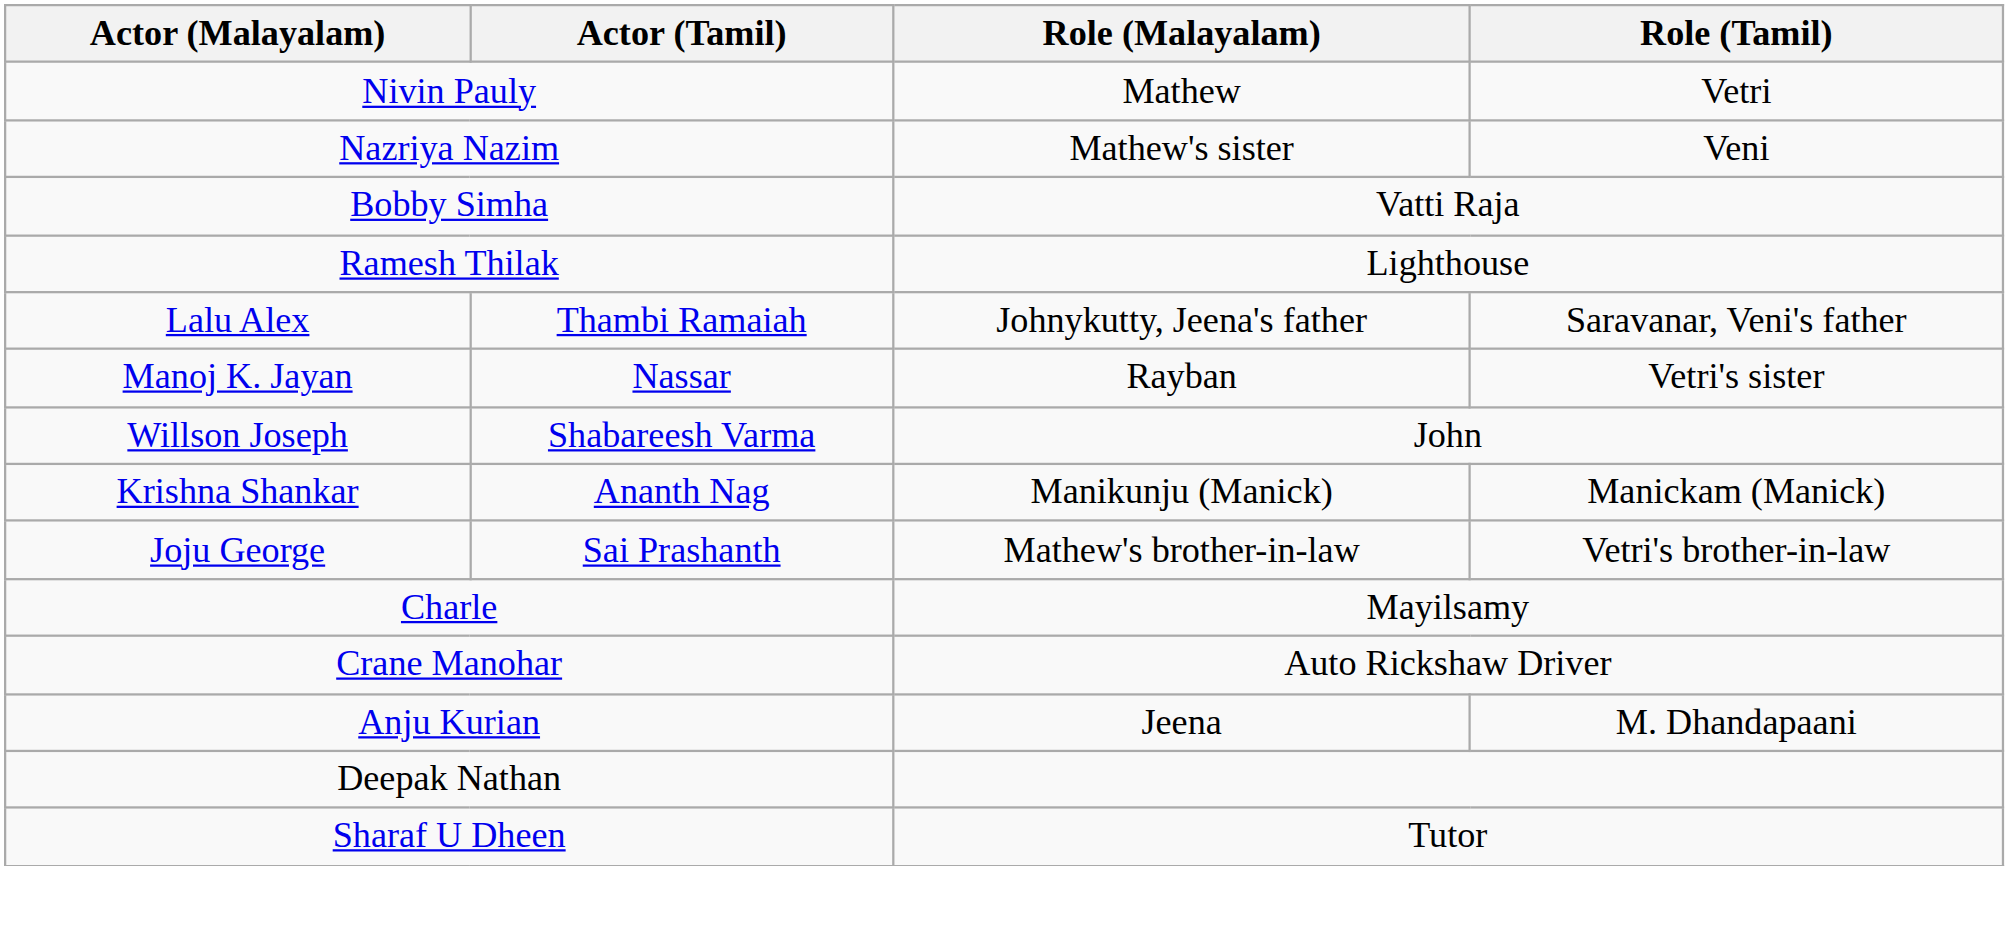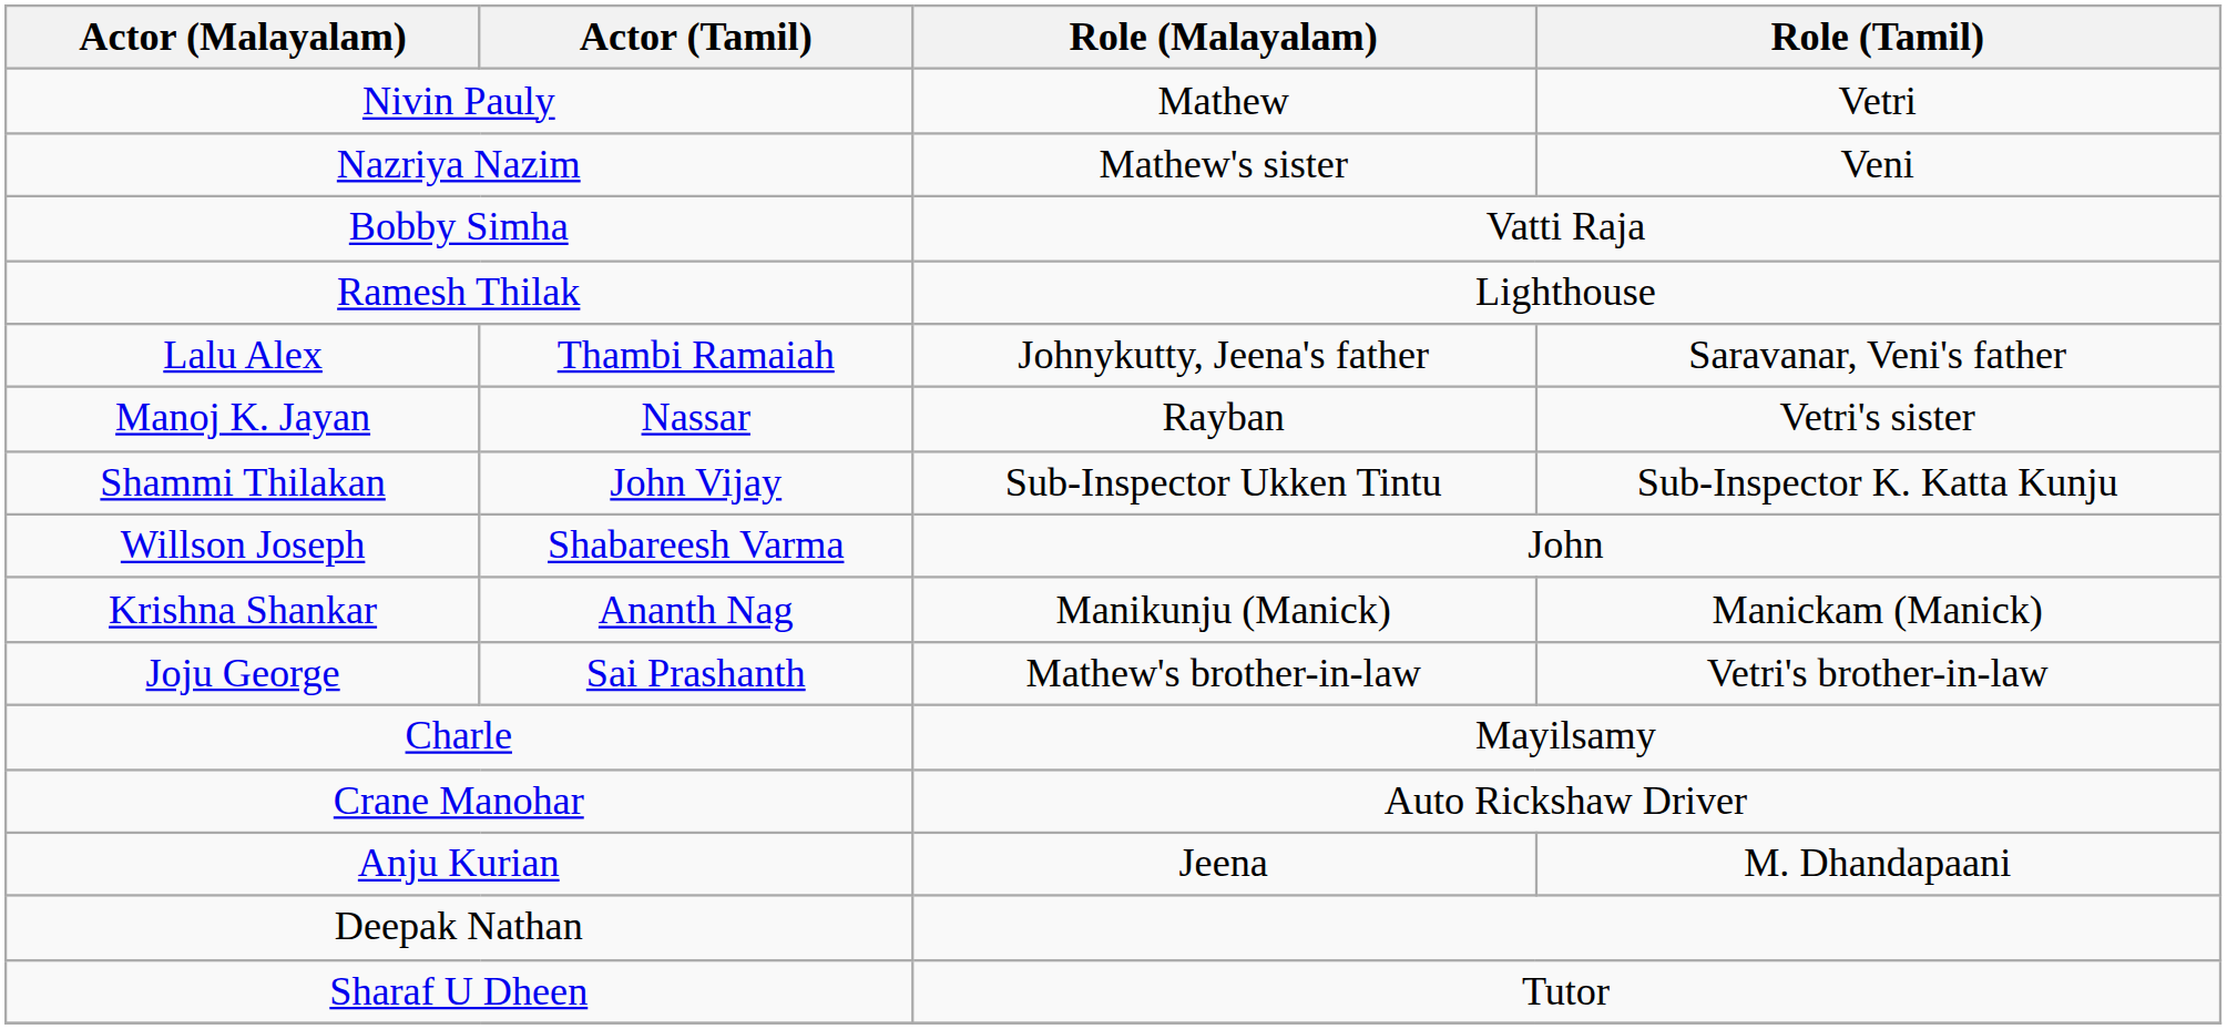 <table class="wikitable" style="width:70%;">
 <tr>
 <th>Actor (Malayalam)</th>
 <th>Actor (Tamil)</th>
 <th>Role (Malayalam)</th>
 <th>Role (Tamil)</th>
 </tr>
 <tr>
 <td colspan="2" style="text-align:center;"><a href='#'>Nivin Pauly</a></td>
 <td style="text-align:center;">Mathew</td>
 <td style="text-align:center;">Vetri</td>
 </tr>
 <tr>
 <td colspan="2" style="text-align:center;"><a href='#'>Nazriya Nazim</a></td>
 <td style="text-align:center;">Mathew's sister</td>
 <td style="text-align:center;">Veni</td>
 </tr>
 <tr>
 <td colspan="2" style="text-align:center;"><a href='#'>Bobby Simha</a></td>
 <td colspan="2" style="text-align:center;">Vatti Raja</td>
 </tr>
 <tr>
 <td colspan="2" style="text-align:center;"><a href='#'>Ramesh Thilak</a></td>
 <td colspan="2" style="text-align:center;">Lighthouse</td>
 </tr>
 <tr>
 <td style="text-align:center;"><a href='#'>Lalu Alex</a></td>
 <td style="text-align:center;"><a href='#'>Thambi Ramaiah</a></td>
 <td style="text-align:center;">Johnykutty, Jeena's father</td>
 <td style="text-align:center;">Saravanar, Veni's father</td>
 </tr>
 <tr>
 <td style="text-align:center;"><a href='#'>Manoj K. Jayan</a></td>
 <td style="text-align:center;"><a href='#'>Nassar</a></td>
 <td style="text-align:center;">Rayban</td>
 <td style="text-align:center;">Vetri's sister</td>
+</tr>
+<tr>
+<td style="text-align:center;"><a href='#'>Shammi Thilakan</a></td>
+<td style="text-align:center;"><a href='#'>John Vijay</a></td>
+<td style="text-align:center;">Sub-Inspector Ukken Tintu</td>
+<td style="text-align:center;">Sub-Inspector K. Katta Kunju</td>
 </tr>
 <tr>
 <td style="text-align:center;"><a href='#'>Willson Joseph</a></td>
 <td style="text-align:center;"><a href='#'>Shabareesh Varma</a></td>
 <td colspan="2" style="text-align:center;">John</td>
 </tr>
 <tr>
 <td style="text-align:center;"><a href='#'>Krishna Shankar</a></td>
 <td style="text-align:center;"><a href='#'>Ananth Nag</a></td>
 <td style="text-align:center;">Manikunju (Manick)</td>
 <td style="text-align:center;">Manickam (Manick)</td>
 </tr>
 <tr>
 <td style="text-align:center;"><a href='#'>Joju George</a></td>
 <td style="text-align:center;"><a href='#'>Sai Prashanth</a></td>
 <td style="text-align:center;">Mathew's brother-in-law</td>
 <td style="text-align:center;">Vetri's brother-in-law</td>
 </tr>
 <tr>
 <td colspan="2" style="text-align:center;"><a href='#'>Charle</a></td>
 <td colspan="2" style="text-align:center;">Mayilsamy</td>
 </tr>
 <tr>
 <td colspan="2" style="text-align:center;"><a href='#'>Crane Manohar</a></td>
 <td colspan="2" style="text-align:center;">Auto Rickshaw Driver</td>
 </tr>
 <tr>
 <td colspan="2" style="text-align:center;"><a href='#'>Anju Kurian</a></td>
 <td style="text-align:center;">Jeena</td>
 <td style="text-align:center;">M. Dhandapaani</td>
 </tr>
 <tr>
 <td colspan="2" style="text-align:center;">Deepak Nathan</td>
 <td colspan="2" style="text-align:center;"></td>
 </tr>
 <tr>
 <td colspan="2" style="text-align:center;"><a href='#'>Sharaf U Dheen</a></td>
 <td colspan="2" style="text-align:center;">Tutor</td>
 </tr>
 <tr>
 </tr>
 </table>
